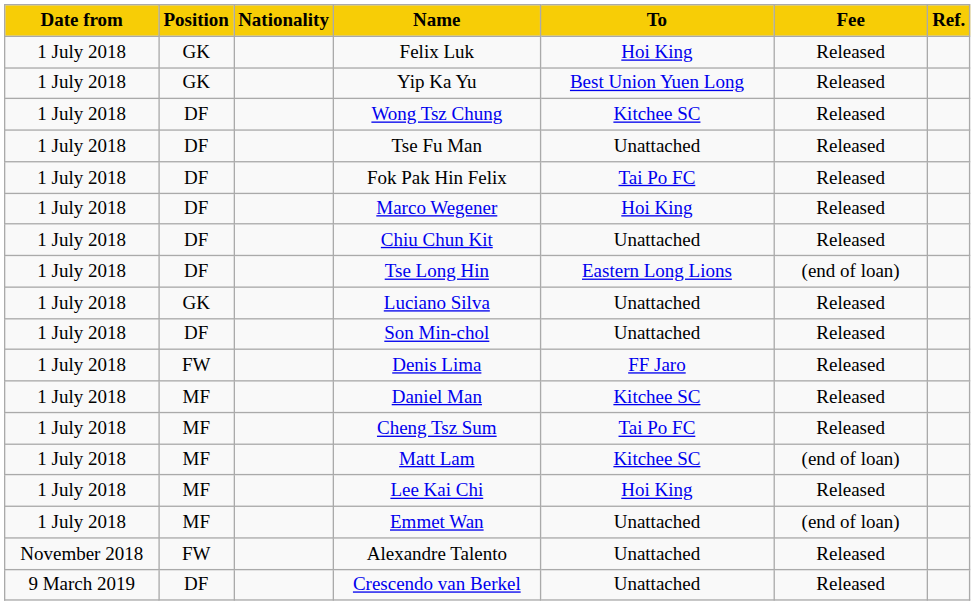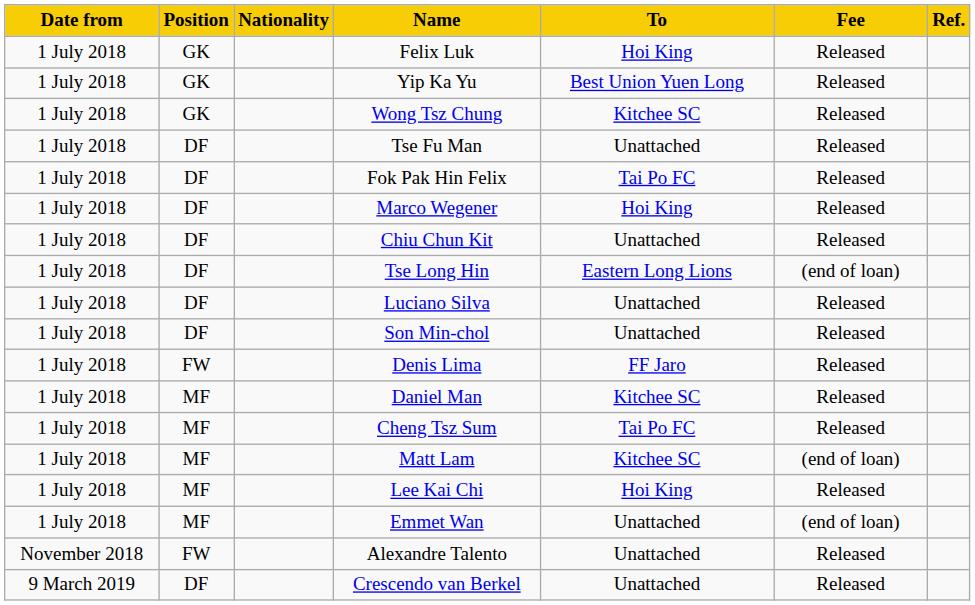 <table class="wikitable" style="text-align:center; font-size:90%">
 <tr>
 <th style="background:#f7cd06; color:#000000; width:110px;">Date from</th>
 <th style="background:#f7cd06; color:#000000; width:50px;">Position</th>
 <th style="background:#f7cd06; color:#000000; width:50px;">Nationality</th>
 <th style="background:#f7cd06; color:#000000; width:150px;">Name</th>
 <th style="background:#f7cd06; color:#000000; width:170px;">To</th>
 <th style="background:#f7cd06; color:#000000; width:110px;">Fee</th>
 <th style="background:#f7cd06; color:#000000; width:25px;">Ref.</th>
 </tr>
 <tr>
 <td>1 July 2018</td>
 <td>GK</td>
 <td></td>
 <td>Felix Luk</td>
 <td><a href='#'>Hoi King</a></td>
 <td>Released</td>
 <td></td>
 </tr>
 <tr>
 <td>1 July 2018</td>
 <td>GK</td>
 <td></td>
 <td>Yip Ka Yu</td>
 <td><a href='#'>Best Union Yuen Long</a></td>
 <td>Released</td>
 <td></td>
 </tr>
 <tr>
 <td>1 July 2018</td>
-<td>DF</td>
+<td>GK</td>
 <td></td>
 <td><a href='#'>Wong Tsz Chung</a></td>
 <td><a href='#'>Kitchee SC</a></td>
 <td>Released</td>
 <td></td>
 </tr>
 <tr>
 <td>1 July 2018</td>
 <td>DF</td>
 <td></td>
 <td>Tse Fu Man</td>
 <td>Unattached</td>
 <td>Released</td>
 <td></td>
 </tr>
 <tr>
 <td>1 July 2018</td>
 <td>DF</td>
 <td></td>
 <td>Fok Pak Hin Felix</td>
 <td><a href='#'>Tai Po FC</a></td>
 <td>Released</td>
 <td></td>
 </tr>
 <tr>
 <td>1 July 2018</td>
 <td>DF</td>
 <td></td>
 <td><a href='#'>Marco Wegener</a></td>
 <td><a href='#'>Hoi King</a></td>
 <td>Released</td>
 <td></td>
 </tr>
 <tr>
 <td>1 July 2018</td>
 <td>DF</td>
 <td></td>
 <td><a href='#'>Chiu Chun Kit</a></td>
 <td>Unattached</td>
 <td>Released</td>
 <td></td>
 </tr>
 <tr>
 <td>1 July 2018</td>
 <td>DF</td>
 <td></td>
 <td><a href='#'>Tse Long Hin</a></td>
 <td><a href='#'>Eastern Long Lions</a></td>
 <td>(end of loan)</td>
 <td></td>
 </tr>
 <tr>
 <td>1 July 2018</td>
-<td>GK</td>
+<td>DF</td>
 <td></td>
 <td><a href='#'>Luciano Silva</a></td>
 <td>Unattached</td>
 <td>Released</td>
 <td></td>
 </tr>
 <tr>
 <td>1 July 2018</td>
 <td>DF</td>
 <td></td>
 <td><a href='#'>Son Min-chol</a></td>
 <td>Unattached</td>
 <td>Released</td>
 <td></td>
 </tr>
 <tr>
 <td>1 July 2018</td>
 <td>FW</td>
 <td></td>
 <td><a href='#'>Denis Lima</a></td>
 <td> <a href='#'>FF Jaro</a></td>
 <td>Released</td>
 <td></td>
 </tr>
 <tr>
 <td>1 July 2018</td>
 <td>MF</td>
 <td></td>
 <td><a href='#'>Daniel Man</a></td>
 <td><a href='#'>Kitchee SC</a></td>
 <td>Released</td>
 <td></td>
 </tr>
 <tr>
 <td>1 July 2018</td>
 <td>MF</td>
 <td></td>
 <td><a href='#'>Cheng Tsz Sum</a></td>
 <td><a href='#'>Tai Po FC</a></td>
 <td>Released</td>
 <td></td>
 </tr>
 <tr>
 <td>1 July 2018</td>
 <td>MF</td>
 <td></td>
 <td><a href='#'>Matt Lam</a></td>
 <td><a href='#'>Kitchee SC</a></td>
 <td>(end of loan)</td>
 <td></td>
 </tr>
 <tr>
 <td>1 July 2018</td>
 <td>MF</td>
 <td></td>
 <td><a href='#'>Lee Kai Chi</a></td>
 <td><a href='#'>Hoi King</a></td>
 <td>Released</td>
 <td></td>
 </tr>
 <tr>
 <td>1 July 2018</td>
 <td>MF</td>
 <td></td>
 <td><a href='#'>Emmet Wan</a></td>
 <td>Unattached</td>
 <td>(end of loan)</td>
 <td></td>
 </tr>
 <tr>
 <td>November 2018</td>
 <td>FW</td>
 <td></td>
 <td>Alexandre Talento</td>
 <td>Unattached</td>
 <td>Released</td>
 <td></td>
 </tr>
 <tr>
 <td>9 March 2019</td>
 <td>DF</td>
 <td></td>
 <td><a href='#'>Crescendo van Berkel</a></td>
 <td>Unattached</td>
 <td>Released</td>
 <td></td>
 </tr>
 </table>
